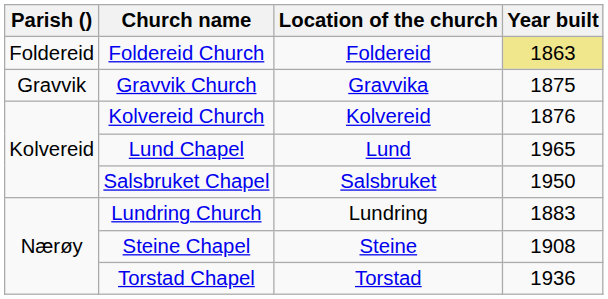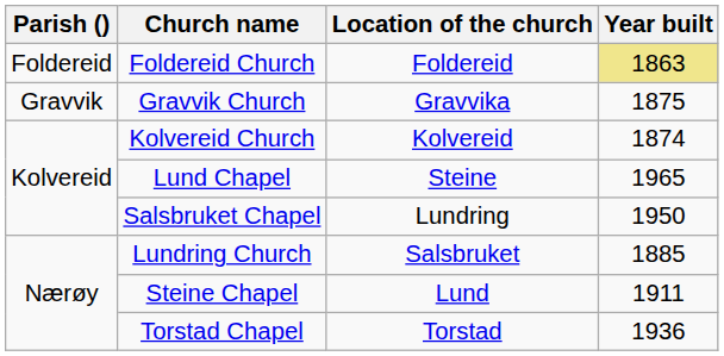 <table class="wikitable" style="text-align:center">
 <tr>
 <th>Parish ()</th>
 <th>Church name</th>
 <th>Location of the church</th>
 <th>Year built</th>
 </tr>
 <tr>
 <td>Foldereid</td>
 <td><a href='#'>Foldereid Church</a></td>
 <td><a href='#'>Foldereid</a></td>
 <td style="background: khaki;">1863</td>
 </tr>
 <tr>
 <td>Gravvik</td>
 <td><a href='#'>Gravvik Church</a></td>
 <td><a href='#'>Gravvika</a></td>
 <td>1875</td>
 </tr>
 <tr>
 <td rowspan="3">Kolvereid</td>
 <td><a href='#'>Kolvereid Church</a></td>
 <td><a href='#'>Kolvereid</a></td>
-<td>1876</td>
+<td>1874</td>
 </tr>
 <tr>
 <td><a href='#'>Lund Chapel</a></td>
-<td><a href='#'>Lund</a></td>
+<td><a href='#'>Steine</a></td>
 <td>1965</td>
 </tr>
 <tr>
 <td><a href='#'>Salsbruket Chapel</a></td>
-<td><a href='#'>Salsbruket</a></td>
+<td>Lundring</td>
 <td>1950</td>
 </tr>
 <tr>
 <td rowspan="3">Nærøy</td>
 <td><a href='#'>Lundring Church</a></td>
-<td>Lundring</td>
-<td>1883</td>
+<td><a href='#'>Salsbruket</a></td>
+<td>1885</td>
 </tr>
 <tr>
 <td><a href='#'>Steine Chapel</a></td>
-<td><a href='#'>Steine</a></td>
-<td>1908</td>
+<td><a href='#'>Lund</a></td>
+<td>1911</td>
 </tr>
 <tr>
 <td><a href='#'>Torstad Chapel</a></td>
 <td><a href='#'>Torstad</a></td>
 <td>1936</td>
 </tr>
 </table>
